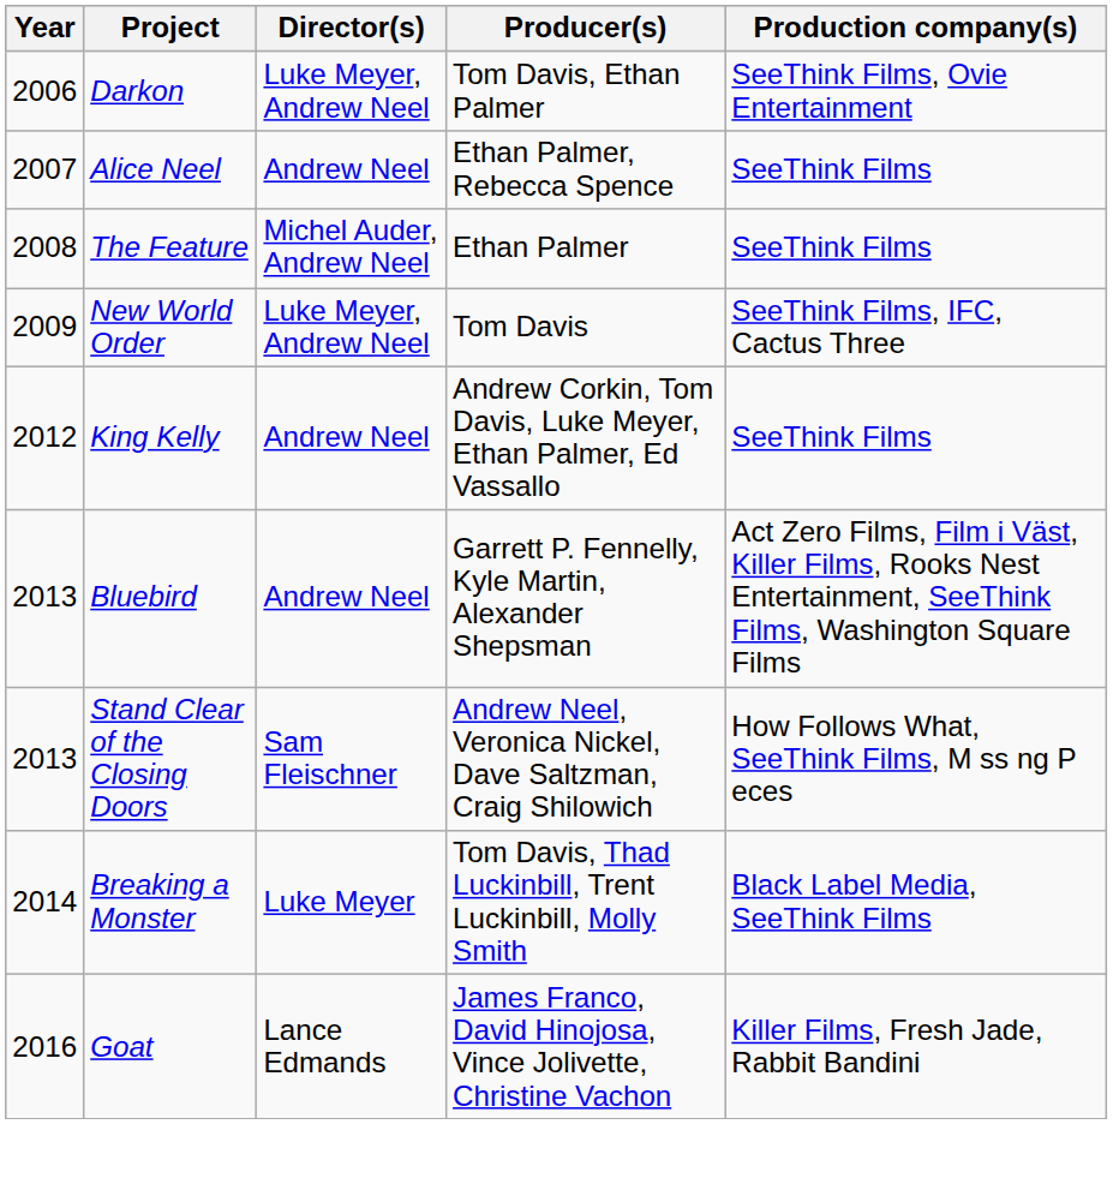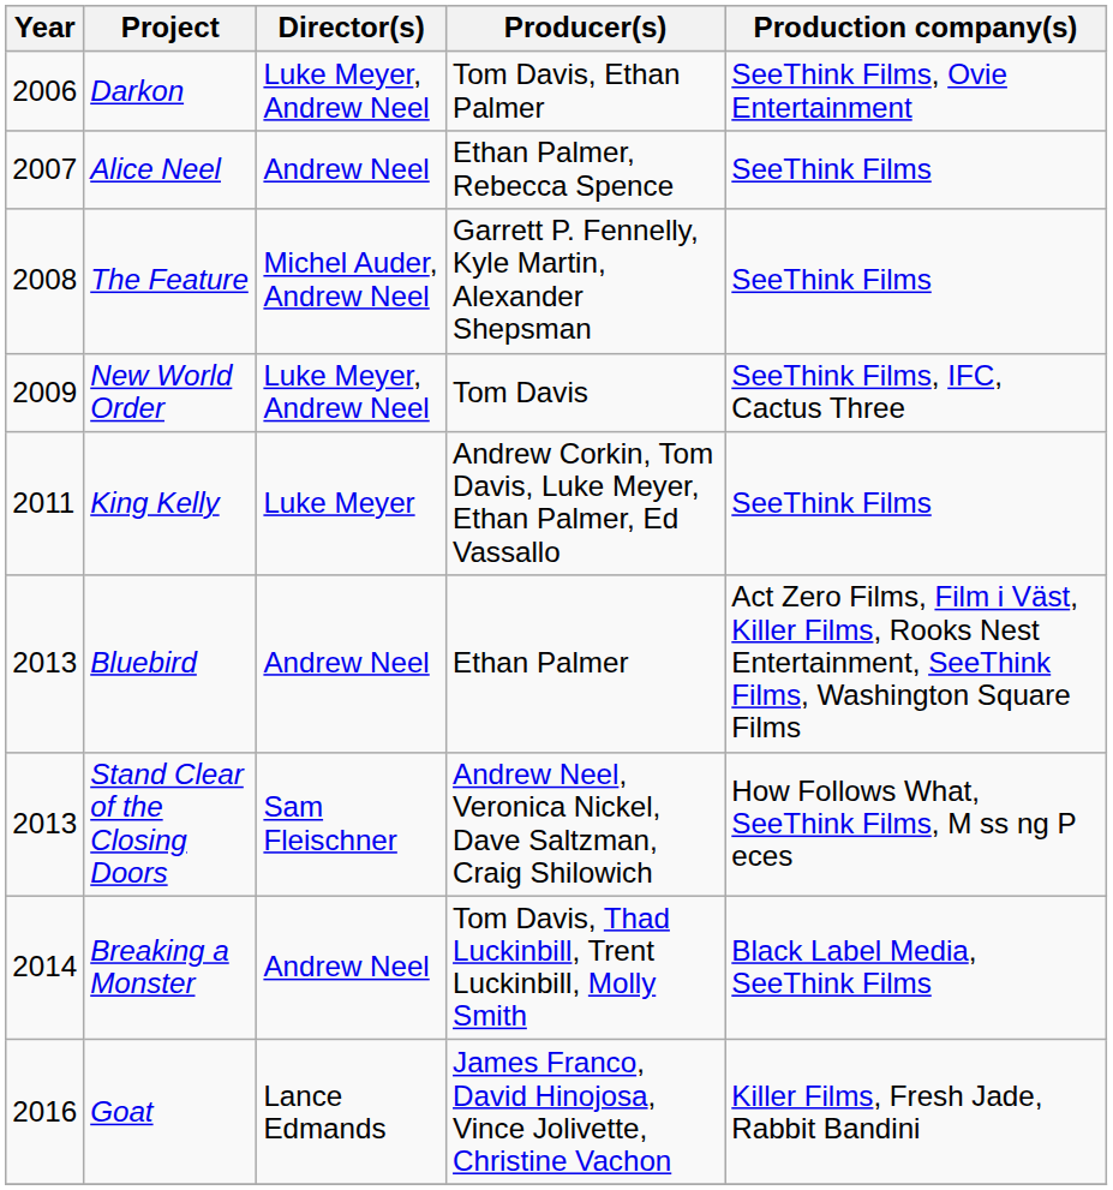 <table class="wikitable">
 <tr style="background:#ccc; text-align:center;">
 <th>Year</th>
 <th>Project</th>
 <th>Director(s)</th>
 <th>Producer(s)</th>
 <th>Production company(s)</th>
 </tr>
 <tr>
 <td>2006</td>
 <td><em><a href='#'>Darkon</a></em></td>
 <td><a href='#'>Luke Meyer</a>, <a href='#'>Andrew Neel</a></td>
 <td>Tom Davis, Ethan Palmer</td>
 <td><a href='#'>SeeThink Films</a>, <a href='#'>Ovie Entertainment</a></td>
 </tr>
 <tr>
 <td>2007</td>
 <td><em><a href='#'>Alice Neel</a></em></td>
 <td><a href='#'>Andrew Neel</a></td>
 <td>Ethan Palmer, Rebecca Spence</td>
 <td><a href='#'>SeeThink Films</a></td>
 </tr>
 <tr>
 <td>2008</td>
 <td><em><a href='#'>The Feature</a></em></td>
 <td><a href='#'>Michel Auder</a>, <a href='#'>Andrew Neel</a></td>
-<td>Ethan Palmer</td>
+<td>Garrett P. Fennelly, Kyle Martin, Alexander Shepsman</td>
 <td><a href='#'>SeeThink Films</a></td>
 </tr>
 <tr>
 <td>2009</td>
 <td><em><a href='#'>New World Order</a></em></td>
 <td><a href='#'>Luke Meyer</a>, <a href='#'>Andrew Neel</a></td>
 <td>Tom Davis</td>
 <td><a href='#'>SeeThink Films</a>, <a href='#'>IFC</a>, Cactus Three</td>
 </tr>
 <tr>
-<td>2012</td>
+<td>2011</td>
 <td><em><a href='#'>King Kelly</a></em></td>
-<td><a href='#'>Andrew Neel</a></td>
+<td><a href='#'>Luke Meyer</a></td>
 <td>Andrew Corkin, Tom Davis, Luke Meyer, Ethan Palmer, Ed Vassallo</td>
 <td><a href='#'>SeeThink Films</a></td>
 </tr>
 <tr>
 <td>2013</td>
 <td><em><a href='#'>Bluebird</a></em></td>
 <td><a href='#'>Andrew Neel</a></td>
-<td>Garrett P. Fennelly, Kyle Martin, Alexander Shepsman</td>
+<td>Ethan Palmer</td>
 <td>Act Zero Films, <a href='#'>Film i Väst</a>, <a href='#'>Killer Films</a>, Rooks Nest Entertainment, <a href='#'>SeeThink Films</a>, Washington Square Films</td>
 </tr>
 <tr>
 <td>2013</td>
 <td><em><a href='#'>Stand Clear of the Closing Doors</a></em></td>
 <td><a href='#'>Sam Fleischner</a></td>
 <td><a href='#'>Andrew Neel</a>, Veronica Nickel, Dave Saltzman, Craig Shilowich</td>
 <td>How Follows What, <a href='#'>SeeThink Films</a>, M ss ng P eces</td>
 </tr>
 <tr>
 <td>2014</td>
 <td><em><a href='#'>Breaking a Monster</a></em></td>
-<td><a href='#'>Luke Meyer</a></td>
+<td><a href='#'>Andrew Neel</a></td>
 <td>Tom Davis, <a href='#'>Thad Luckinbill</a>, Trent Luckinbill, <a href='#'>Molly Smith</a></td>
 <td><a href='#'>Black Label Media</a>, <a href='#'>SeeThink Films</a></td>
 </tr>
 <tr>
 <td>2016</td>
 <td><em><a href='#'>Goat</a></em></td>
 <td>Lance Edmands</td>
 <td><a href='#'>James Franco</a>, <a href='#'>David Hinojosa</a>, Vince Jolivette, <a href='#'>Christine Vachon</a></td>
 <td><a href='#'>Killer Films</a>, Fresh Jade, Rabbit Bandini</td>
 </tr>
 <tr>
 </tr>
 </table>
